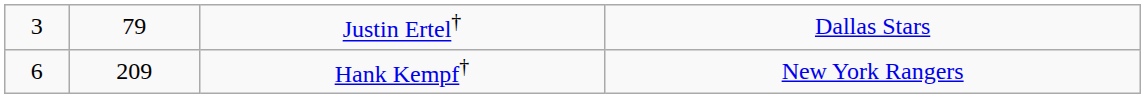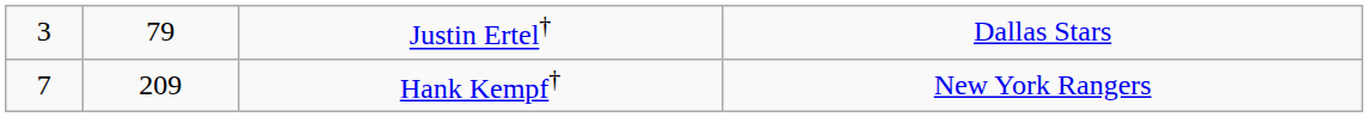 <table class="wikitable" width="60%">
 <tr align="center" bgcolor="">
 <td>3</td>
 <td>79</td>
 <td><a href='#'>Justin Ertel</a><sup>†</sup></td>
 <td><a href='#'>Dallas Stars</a></td>
 </tr>
 <tr align="center" bgcolor="">
-<td>6</td>
+<td>7</td>
 <td>209</td>
 <td><a href='#'>Hank Kempf</a><sup>†</sup></td>
 <td><a href='#'>New York Rangers</a></td>
 </tr>
 </table>
